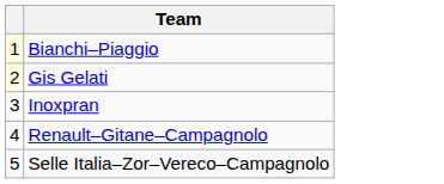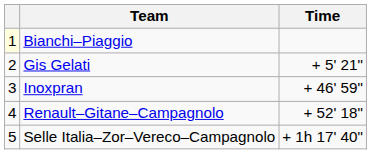 <table class="wikitable">
 <tr>
 <th></th>
 <th>Team</th>
+<th>Time</th>
 </tr>
 <tr>
 <td style="background: lightyellow;">1</td>
 <td><a href='#'>Bianchi–Piaggio</a></td>
+<td align=right></td>
 </tr>
 <tr>
-<td style="background: lightyellow;">2</td>
+<td>2</td>
 <td><a href='#'>Gis Gelati</a></td>
+<td align=right>+ 5' 21"</td>
 </tr>
 <tr>
 <td>3</td>
 <td><a href='#'>Inoxpran</a></td>
+<td align=right>+ 46' 59"</td>
 </tr>
 <tr>
 <td>4</td>
 <td><a href='#'>Renault–Gitane–Campagnolo</a></td>
+<td align=right>+ 52' 18"</td>
 </tr>
 <tr>
 <td>5</td>
 <td>Selle Italia–Zor–Vereco–Campagnolo</td>
+<td align=right>+ 1h 17' 40"</td>
 </tr>
 </table>
